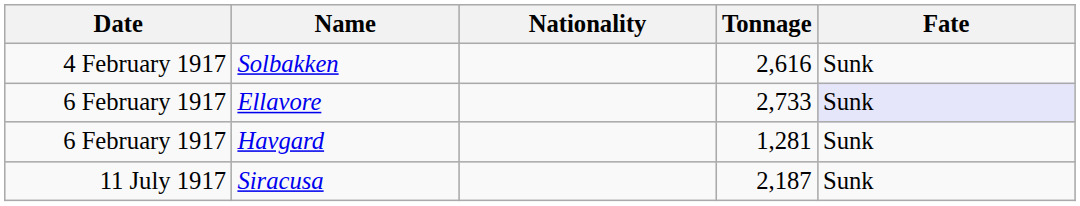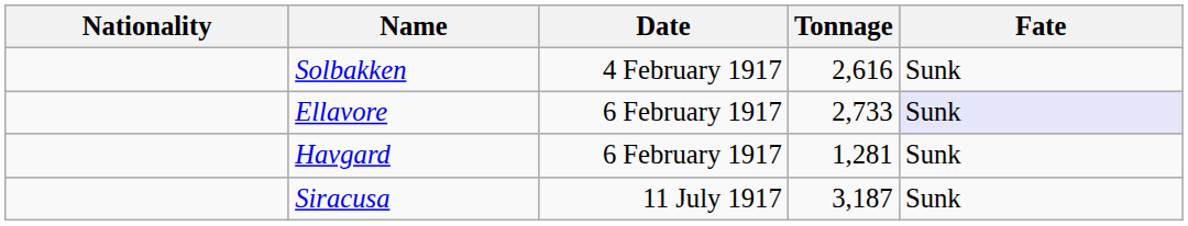 <table class="wikitable sortable">
 <tr>
+<th width="160px">Nationality</th>
+<th width="140px">Name</th>
 <th width="140px">Date</th>
-<th width="140px">Name</th>
-<th width="160px">Nationality</th>
 <th width="25px">Tonnage</th>
 <th width="160px">Fate</th>
 </tr>
 <tr>
+<td align="left"></td>
+<td align="left"><a href='#'><em>Solbakken</em></a></td>
 <td align="right">4 February 1917</td>
-<td align="left"><a href='#'><em>Solbakken</em></a></td>
-<td align="left"></td>
 <td align="right">2,616</td>
 <td align="left">Sunk</td>
 </tr>
 <tr>
+<td align="left"></td>
+<td align="left"><a href='#'><em>Ellavore</em></a></td>
 <td align="right">6 February 1917</td>
-<td align="left"><a href='#'><em>Ellavore</em></a></td>
-<td align="left"></td>
 <td align="right">2,733</td>
 <td align="left" style="background: lavender;">Sunk</td>
 </tr>
 <tr>
+<td align="left"></td>
+<td align="left"><a href='#'><em>Havgard</em></a></td>
 <td align="right">6 February 1917</td>
-<td align="left"><a href='#'><em>Havgard</em></a></td>
-<td align="left"></td>
 <td align="right">1,281</td>
 <td align="left">Sunk</td>
 </tr>
 <tr>
+<td align="left"></td>
+<td align="left"><a href='#'><em>Siracusa</em></a></td>
 <td align="right">11 July 1917</td>
-<td align="left"><a href='#'><em>Siracusa</em></a></td>
-<td align="left"></td>
-<td align="right">2,187</td>
+<td align="right">3,187</td>
 <td align="left">Sunk</td>
 </tr>
 </table>
